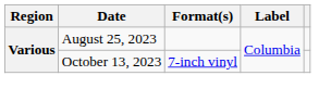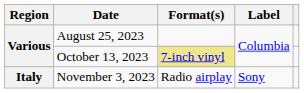 <table class="wikitable plainrowheaders">
 <tr>
 <th scope="col">Region</th>
 <th scope="col">Date</th>
 <th scope="col">Format(s)</th>
 <th scope="col">Label</th>
 <th scope="col"></th>
 </tr>
 <tr>
 <th scope="row" rowspan="2">Various</th>
 <td>August 25, 2023</td>
 <td></td>
 <td rowspan="2"><a href='#'>Columbia</a></td>
 <td style="text-align:center;"></td>
 </tr>
 <tr>
 <td>October 13, 2023</td>
-<td><a href='#'>7-inch vinyl</a></td>
+<td style="background: khaki;"><a href='#'>7-inch vinyl</a></td>
+<td style="text-align:center;"></td>
+</tr>
+<tr>
+<th scope="row">Italy</th>
+<td>November 3, 2023</td>
+<td>Radio <a href='#'>airplay</a></td>
+<td><a href='#'>Sony</a></td>
 <td style="text-align:center;"></td>
 </tr>
 </table>
